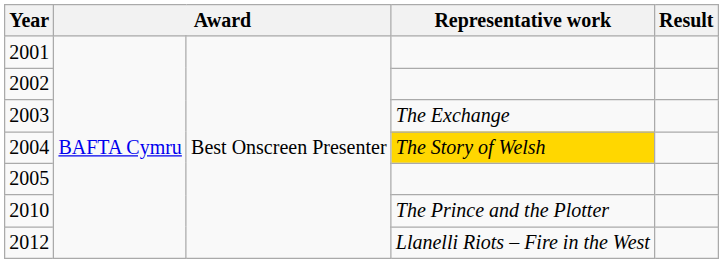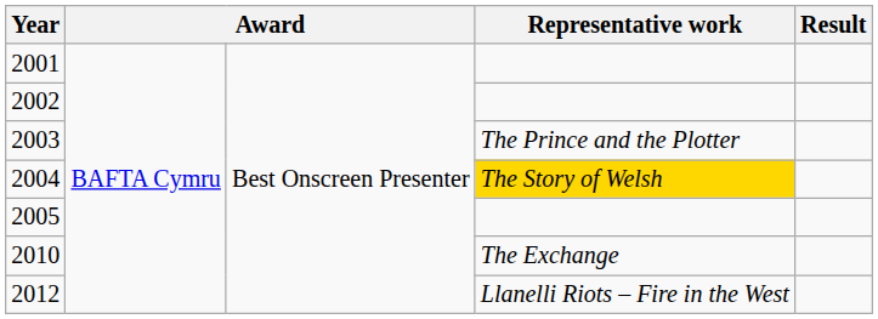 <table class="wikitable">
 <tr>
 <th>Year</th>
 <th colspan="2">Award</th>
 <th>Representative work</th>
 <th>Result</th>
 </tr>
 <tr>
 <td>2001</td>
 <td rowspan=7><a href='#'>BAFTA Cymru</a></td>
 <td rowspan=7>Best Onscreen Presenter</td>
 <td></td>
 <td></td>
 </tr>
 <tr>
 <td>2002</td>
 <td></td>
 <td></td>
 </tr>
 <tr>
 <td>2003</td>
-<td><em>The Exchange</em></td>
+<td><em>The Prince and the Plotter</em></td>
 <td></td>
 </tr>
 <tr>
 <td>2004</td>
 <td style="background: gold;"><em>The Story of Welsh</em></td>
 <td></td>
 </tr>
 <tr>
 <td>2005</td>
 <td></td>
 <td></td>
 </tr>
 <tr>
 <td>2010</td>
-<td><em>The Prince and the Plotter</em></td>
+<td><em>The Exchange</em></td>
 <td></td>
 </tr>
 <tr>
 <td>2012</td>
 <td><em>Llanelli Riots – Fire in the West</em></td>
 <td></td>
 </tr>
 </table>
